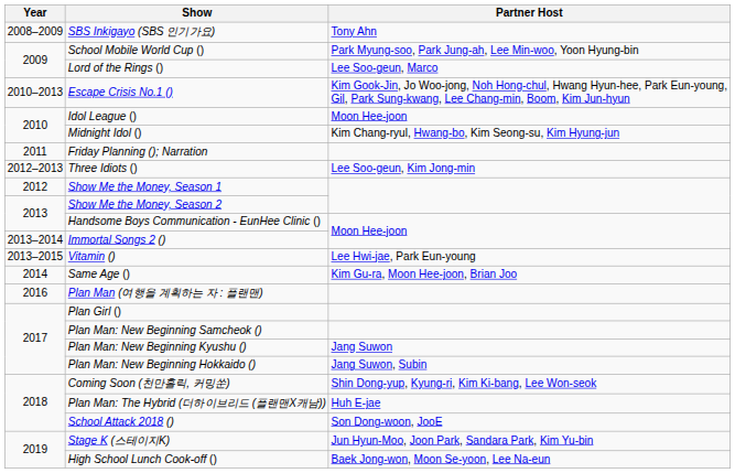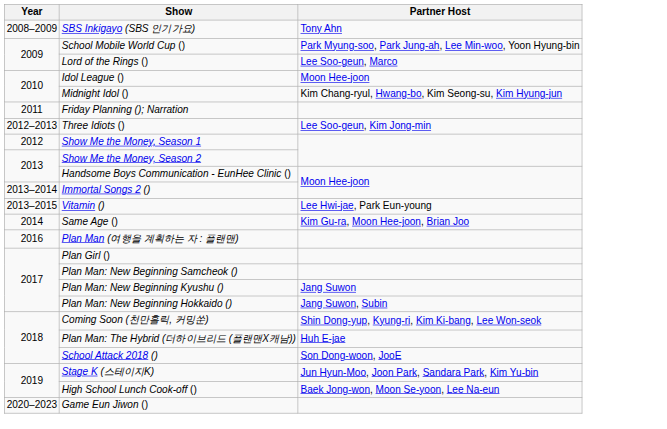 <table class="wikitable sortable">
 <tr>
 <th>Year</th>
 <th>Show</th>
 <th>Partner Host</th>
 </tr>
 <tr>
 <td style="text-align:center;">2008–2009</td>
 <td><em><a href='#'>SBS Inkigayo</a> (SBS 인기가요)</em></td>
 <td><a href='#'>Tony Ahn</a></td>
 </tr>
 <tr>
 <td rowspan="2" style="text-align:center;">2009</td>
 <td><em>School Mobile World Cup</em> ()</td>
 <td><a href='#'>Park Myung-soo</a>, <a href='#'>Park Jung-ah</a>, <a href='#'>Lee Min-woo</a>, Yoon Hyung-bin</td>
 </tr>
 <tr>
 <td><em>Lord of the Rings</em> ()</td>
 <td><a href='#'>Lee Soo-geun</a>, <a href='#'>Marco</a></td>
-</tr>
-<tr>
-<td style="text-align:center;">2010–2013</td>
-<td><em><a href='#'>Escape Crisis No.1 ()</a></em></td>
-<td><a href='#'>Kim Gook-Jin</a>, Jo Woo-jong, <a href='#'>Noh Hong-chul</a>, Hwang Hyun-hee, Park Eun-young,<br><a href='#'>Gil</a>, <a href='#'>Park Sung-kwang</a>, <a href='#'>Lee Chang-min</a>, <a href='#'>Boom</a>, <a href='#'>Kim Jun-hyun</a></td>
 </tr>
 <tr>
 <td rowspan="2" style="text-align:center;">2010</td>
 <td><em>Idol League</em> ()</td>
 <td><a href='#'>Moon Hee-joon</a></td>
 </tr>
 <tr>
 <td><em>Midnight Idol</em> ()</td>
 <td>Kim Chang-ryul, <a href='#'>Hwang-bo</a>, Kim Seong-su, <a href='#'>Kim Hyung-jun</a></td>
 </tr>
 <tr>
 <td style="text-align:center;">2011</td>
 <td><em>Friday Planning (); Narration</em></td>
 <td></td>
 </tr>
 <tr>
 <td style="text-align:center;">2012–2013</td>
 <td><em>Three Idiots</em> ()</td>
 <td><a href='#'>Lee Soo-geun</a>, <a href='#'>Kim Jong-min</a></td>
 </tr>
 <tr>
 <td style="text-align:center;">2012</td>
 <td><em><a href='#'>Show Me the Money, Season 1</a></em></td>
 <td rowspan="2"></td>
 </tr>
 <tr>
 <td rowspan="2" style="text-align:center;">2013</td>
 <td><em><a href='#'>Show Me the Money, Season 2</a></em></td>
 </tr>
 <tr>
 <td><em>Handsome Boys Communication - EunHee Clinic</em> ()</td>
 <td rowspan="2"><a href='#'>Moon Hee-joon</a></td>
 </tr>
 <tr>
 <td style="text-align:center;">2013–2014</td>
 <td><em><a href='#'>Immortal Songs 2</a> ()</em></td>
 </tr>
 <tr>
 <td style="text-align:center;">2013–2015</td>
 <td><em><a href='#'>Vitamin</a> ()</em></td>
 <td><a href='#'>Lee Hwi-jae</a>, Park Eun-young</td>
 </tr>
 <tr>
 <td style="text-align:center;">2014</td>
 <td><em>Same Age</em> ()</td>
 <td><a href='#'>Kim Gu-ra</a>, <a href='#'>Moon Hee-joon</a>, <a href='#'>Brian Joo</a></td>
 </tr>
 <tr>
 <td style="text-align:center;">2016</td>
 <td><em><a href='#'>Plan Man</a> (여행을 계획하는 자 : 플랜맨)</em></td>
 <td></td>
 </tr>
 <tr>
 <td rowspan="4" style="text-align:center;">2017</td>
 <td><em>Plan Girl</em> ()</td>
 <td></td>
 </tr>
 <tr>
 <td><em>Plan Man: New Beginning Samcheok ()</em></td>
 <td></td>
 </tr>
 <tr>
 <td><em>Plan Man: New Beginning Kyushu ()</em></td>
 <td><a href='#'>Jang Suwon</a></td>
 </tr>
 <tr>
 <td><em>Plan Man: New Beginning Hokkaido ()</em></td>
 <td><a href='#'>Jang Suwon</a>, <a href='#'>Subin</a></td>
 </tr>
 <tr>
 <td rowspan="3" style="text-align:center;">2018</td>
 <td><em>Coming Soon (천만홀릭, 커밍쑨)</em></td>
 <td><a href='#'>Shin Dong-yup</a>, <a href='#'>Kyung-ri</a>, <a href='#'>Kim Ki-bang</a>, <a href='#'>Lee Won-seok</a></td>
 </tr>
 <tr>
 <td><em>Plan Man: The Hybrid (더하이브리드 (플랜맨X캐남))</em></td>
 <td><a href='#'>Huh E-jae</a></td>
 </tr>
 <tr>
 <td><em><a href='#'>School Attack 2018</a> ()</em></td>
 <td><a href='#'>Son Dong-woon</a>, <a href='#'>JooE</a></td>
 </tr>
 <tr>
 <td rowspan="2" style="text-align:center;">2019</td>
 <td><em><a href='#'>Stage K</a> (스테이지K)</em></td>
 <td><a href='#'>Jun Hyun-Moo</a>, <a href='#'>Joon Park</a>, <a href='#'>Sandara Park</a>, <a href='#'>Kim Yu-bin</a></td>
 </tr>
 <tr>
 <td><em>High School Lunch Cook-off</em> ()</td>
 <td><a href='#'>Baek Jong-won</a>, <a href='#'>Moon Se-yoon</a>, <a href='#'>Lee Na-eun</a></td>
 </tr>
+<tr>
+<td style="text-align:center;">2020–2023</td>
+<td><em>Game Eun Jiwon</em> ()</td>
+<td></td>
+</tr>
 </table>
